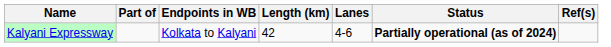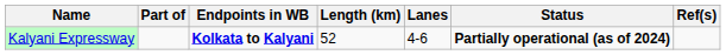 <table class="wikitable sortable collapsible static-row-numbers"">
 <tr>
 <th>Name</th>
 <th>Part of</th>
 <th>Endpoints in WB</th>
 <th data-sort-type="number">Length (km)</th>
 <th>Lanes</th>
 <th>Status</th>
 <th>Ref(s)</th>
 </tr>
 <tr>
 <td style="background:#bcffc5;"><a href='#'>Kalyani Expressway</a></td>
 <td></td>
-<td><a href='#'>Kolkata</a> to <a href='#'>Kalyani</a></td>
-<td>42</td>
+<td><strong><a href='#'>Kolkata</a> to <a href='#'>Kalyani</a></strong></td>
+<td>52</td>
 <td>4-6</td>
 <td><strong>Partially operational (as of 2024)</strong></td>
 </tr>
 </table>
